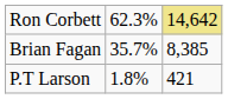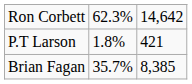 <table class="wikitable">
 <tr>
 </tr>
 <tr Cedar Rapids Mayoral election 2009>
 <td>Ron Corbett</td>
 <td>62.3%</td>
-<td style="background: khaki;">14,642</td>
+<td>14,642</td>
+</tr>
+<tr>
+<td>P.T Larson</td>
+<td>1.8%</td>
+<td>421</td>
 </tr>
 <tr>
 <td>Brian Fagan</td>
 <td>35.7%</td>
 <td>8,385</td>
 </tr>
-<tr>
-<td>P.T Larson</td>
-<td>1.8%</td>
-<td>421</td>
-</tr>
 </table>
